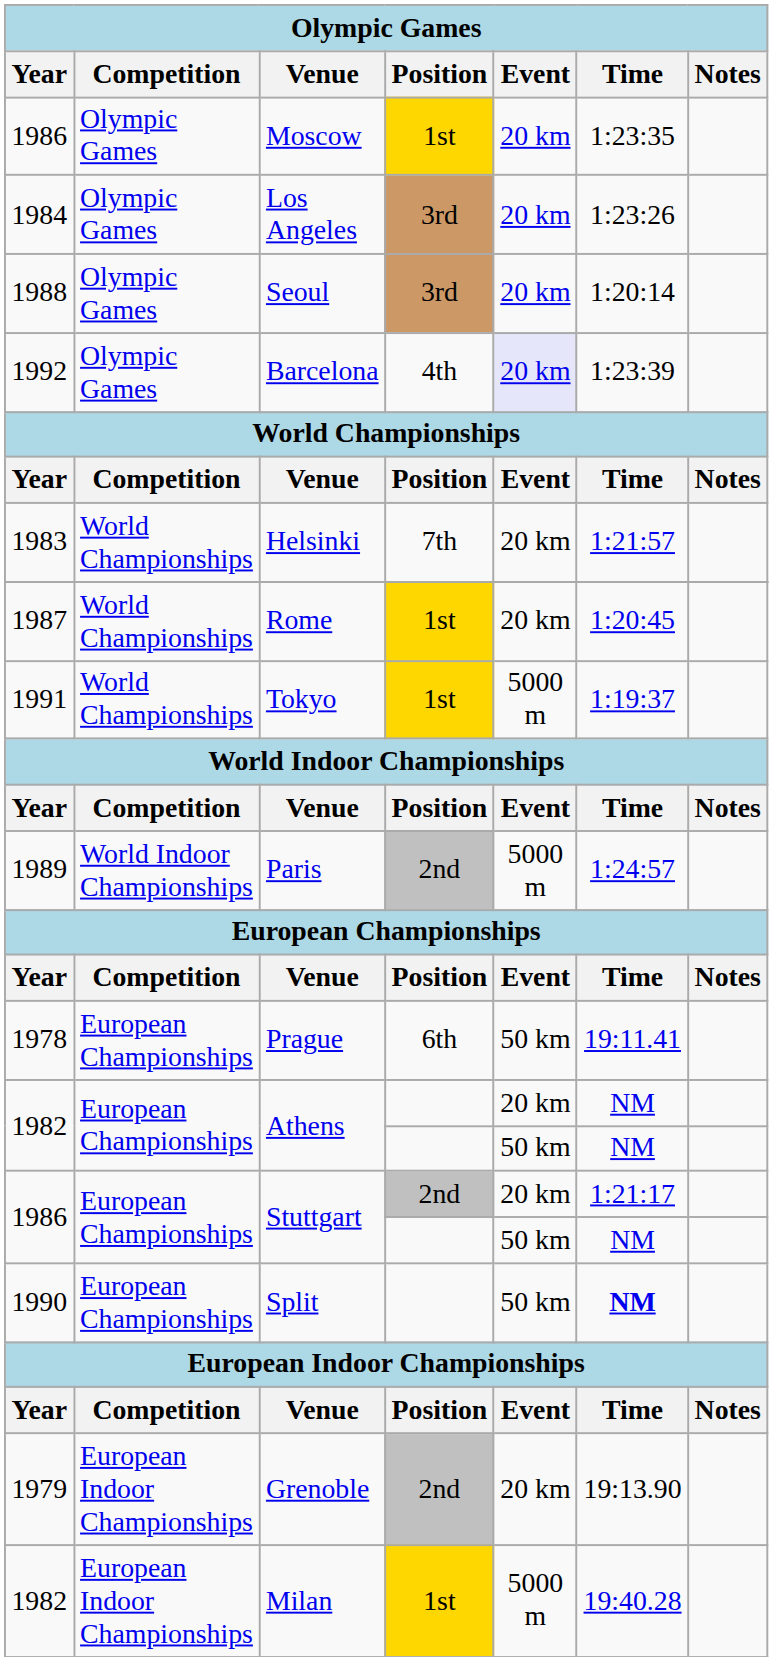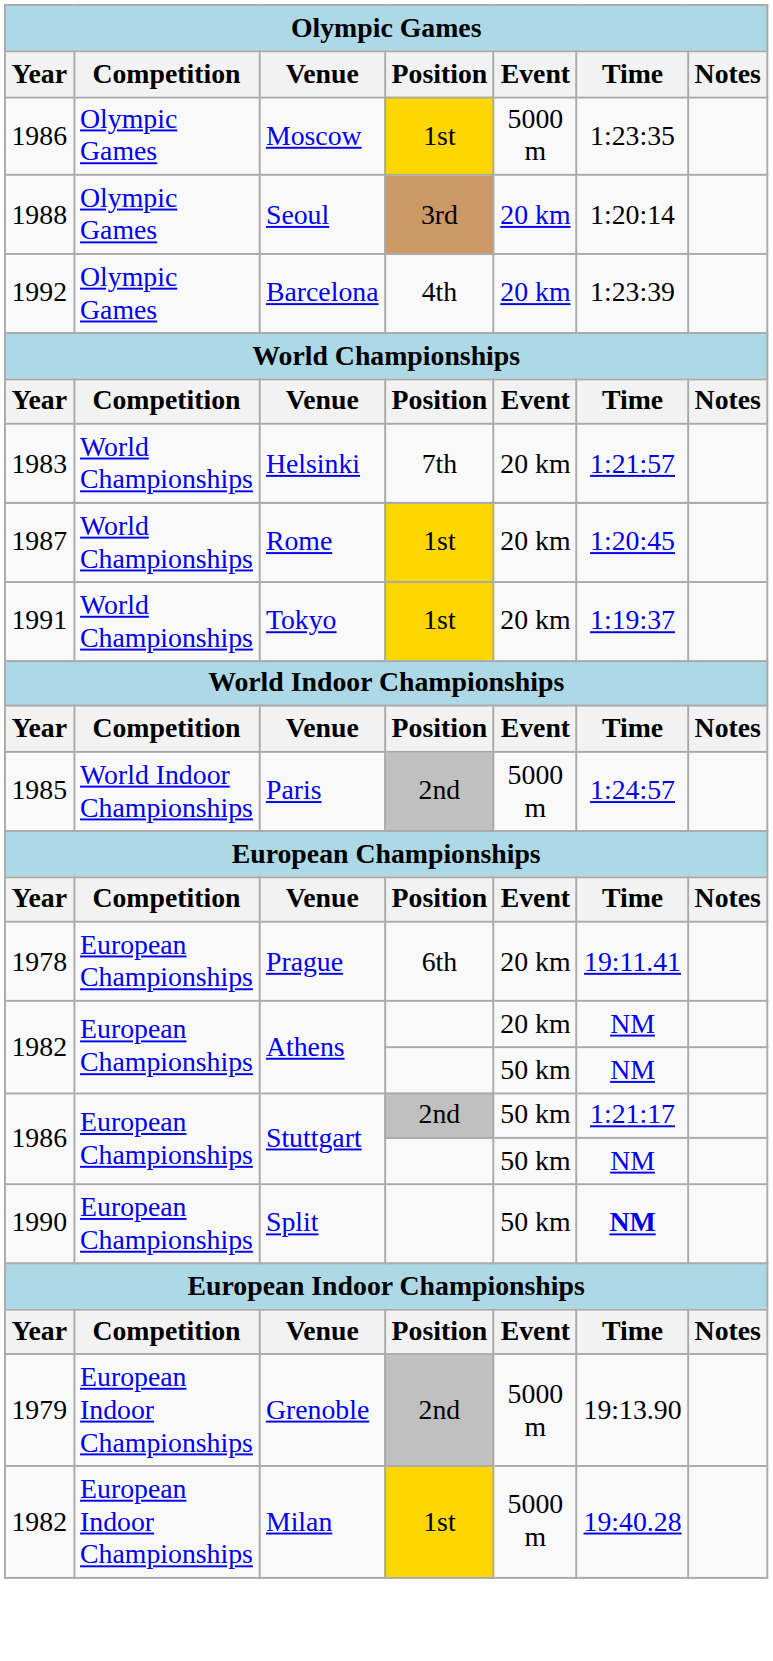 <table class="wikitable" width=60% style="font-size:90%; text-align:center;">
 <tr>
 <td colspan=7 bgcolor=lightblue><strong>Olympic Games</strong></td>
 </tr>
 <tr>
 <th>Year</th>
 <th>Competition</th>
 <th>Venue</th>
 <th>Position</th>
 <th>Event</th>
 <th>Time</th>
 <th>Notes</th>
 </tr>
 <tr>
 <td>1986</td>
 <td align=left><a href='#'>Olympic Games</a></td>
 <td align=left> <a href='#'>Moscow</a></td>
 <td bgcolor=gold>1st</td>
-<td><a href='#'>20 km</a></td>
+<td>5000 m</td>
 <td>1:23:35</td>
-<td></td>
-</tr>
-<tr>
-<td>1984</td>
-<td align=left><a href='#'>Olympic Games</a></td>
-<td align=left> <a href='#'>Los Angeles</a></td>
-<td bgcolor=cc9966>3rd</td>
-<td><a href='#'>20 km</a></td>
-<td>1:23:26</td>
 <td></td>
 </tr>
 <tr>
 <td>1988</td>
 <td align=left><a href='#'>Olympic Games</a></td>
 <td align=left> <a href='#'>Seoul</a></td>
 <td bgcolor=cc9966>3rd</td>
 <td><a href='#'>20 km</a></td>
 <td>1:20:14</td>
 <td></td>
 </tr>
 <tr>
 <td>1992</td>
 <td align=left><a href='#'>Olympic Games</a></td>
 <td align=left> <a href='#'>Barcelona</a></td>
 <td>4th</td>
-<td style="background: lavender;"><a href='#'>20 km</a></td>
+<td><a href='#'>20 km</a></td>
 <td>1:23:39</td>
 <td></td>
 </tr>
 <tr>
 <td colspan=7 bgcolor=lightblue><strong>World Championships</strong></td>
 </tr>
 <tr>
 <th>Year</th>
 <th>Competition</th>
 <th>Venue</th>
 <th>Position</th>
 <th>Event</th>
 <th>Time</th>
 <th>Notes</th>
 </tr>
 <tr>
 <td>1983</td>
 <td align=left><a href='#'>World Championships</a></td>
 <td align=left> <a href='#'>Helsinki</a></td>
 <td>7th</td>
 <td>20 km</td>
 <td><a href='#'>1:21:57</a></td>
 <td></td>
 </tr>
 <tr>
 </tr>
 <tr>
 <td>1987</td>
 <td align=left><a href='#'>World Championships</a></td>
 <td align=left> <a href='#'>Rome</a></td>
 <td bgcolor=gold>1st</td>
 <td>20 km</td>
 <td><a href='#'>1:20:45</a></td>
 <td></td>
 </tr>
 <tr>
 <td>1991</td>
 <td align=left><a href='#'>World Championships</a></td>
 <td align=left> <a href='#'>Tokyo</a></td>
 <td bgcolor=gold>1st</td>
-<td>5000 m</td>
+<td>20 km</td>
 <td><a href='#'>1:19:37</a></td>
 <td></td>
 </tr>
 <tr>
 <td colspan=7 bgcolor=lightblue><strong>World Indoor Championships</strong></td>
 </tr>
 <tr>
 <th>Year</th>
 <th>Competition</th>
 <th>Venue</th>
 <th>Position</th>
 <th>Event</th>
 <th>Time</th>
 <th>Notes</th>
 </tr>
 <tr>
-<td>1989</td>
+<td>1985</td>
 <td align=left><a href='#'>World Indoor Championships</a></td>
 <td align=left> <a href='#'>Paris</a></td>
 <td bgcolor=silver>2nd</td>
 <td>5000 m</td>
 <td><a href='#'>1:24:57</a></td>
 <td></td>
 </tr>
 <tr>
 <td colspan=7 bgcolor=lightblue><strong>European Championships</strong></td>
 </tr>
 <tr>
 <th>Year</th>
 <th>Competition</th>
 <th>Venue</th>
 <th>Position</th>
 <th>Event</th>
 <th>Time</th>
 <th>Notes</th>
 </tr>
 <tr>
 <td>1978</td>
 <td align=left><a href='#'>European Championships</a></td>
 <td align=left> <a href='#'>Prague</a></td>
 <td>6th</td>
-<td>50 km</td>
+<td>20 km</td>
 <td><a href='#'>19:11.41</a></td>
 <td></td>
 </tr>
 <tr>
 <td rowspan=2>1982</td>
 <td rowspan=2 align=left><a href='#'>European Championships</a></td>
 <td rowspan=2 align=left> <a href='#'>Athens</a></td>
 <td></td>
 <td>20 km</td>
 <td><a href='#'>NM</a></td>
 <td></td>
 </tr>
 <tr>
 <td></td>
 <td>50 km</td>
 <td><a href='#'>NM</a></td>
 <td></td>
 </tr>
 <tr>
 <td rowspan=2>1986</td>
 <td rowspan=2 align=left><a href='#'>European Championships</a></td>
 <td rowspan=2 align=left> <a href='#'>Stuttgart</a></td>
 <td bgcolor=silver>2nd</td>
-<td>20 km</td>
+<td>50 km</td>
 <td><a href='#'>1:21:17</a></td>
 <td></td>
 </tr>
 <tr>
 <td></td>
 <td>50 km</td>
 <td><a href='#'>NM</a></td>
 <td></td>
 </tr>
 <tr>
 <td>1990</td>
 <td align=left><a href='#'>European Championships</a></td>
 <td align=left> <a href='#'>Split</a></td>
 <td></td>
 <td>50 km</td>
 <td><strong><a href='#'>NM</a></strong></td>
 <td></td>
 </tr>
 <tr>
 <td colspan=7 bgcolor=lightblue><strong>European Indoor Championships</strong></td>
 </tr>
 <tr>
 <th>Year</th>
 <th>Competition</th>
 <th>Venue</th>
 <th>Position</th>
 <th>Event</th>
 <th>Time</th>
 <th>Notes</th>
 </tr>
 <tr>
 <td>1979</td>
 <td align=left><a href='#'>European Indoor Championships</a></td>
 <td align=left> <a href='#'>Grenoble</a></td>
 <td bgcolor=silver>2nd</td>
-<td>20 km</td>
+<td>5000 m</td>
 <td>19:13.90</td>
 <td></td>
 </tr>
 <tr>
 <td>1982</td>
 <td align=left><a href='#'>European Indoor Championships</a></td>
 <td align=left> <a href='#'>Milan</a></td>
 <td bgcolor=gold>1st</td>
 <td>5000 m</td>
 <td><a href='#'>19:40.28</a></td>
 <td></td>
 </tr>
 </table>
